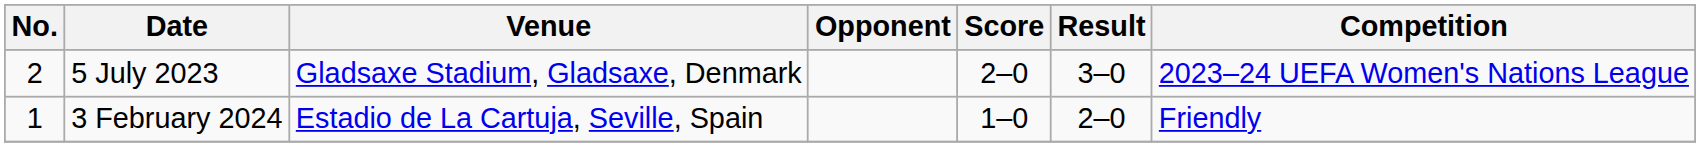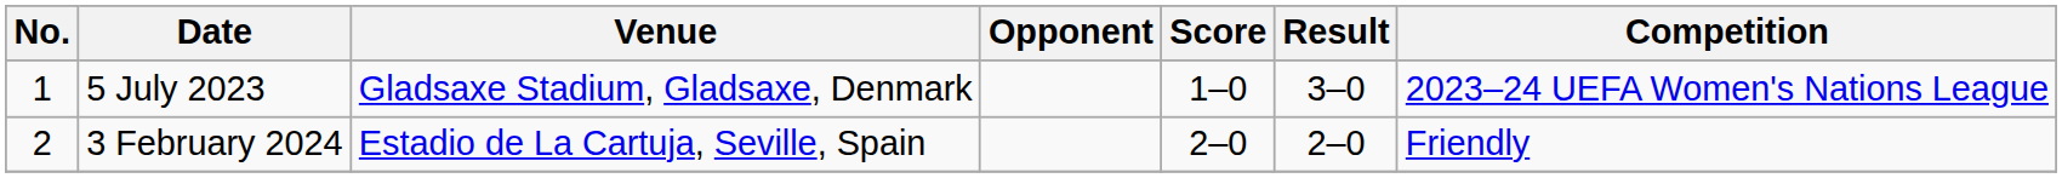 <table class="wikitable sortable">
 <tr>
 <th scope="col">No.</th>
 <th scope="col">Date</th>
 <th scope="col">Venue</th>
 <th scope="col">Opponent</th>
 <th scope="col">Score</th>
 <th scope="col">Result</th>
 <th scope="col">Competition</th>
 </tr>
 <tr>
-<td style="text-align:center">2</td>
+<td style="text-align:center">1</td>
 <td>5 July 2023</td>
 <td><a href='#'>Gladsaxe Stadium</a>, <a href='#'>Gladsaxe</a>, Denmark</td>
 <td></td>
-<td style="text-align:center">2–0</td>
+<td style="text-align:center">1–0</td>
 <td style="text-align:center">3–0</td>
 <td><a href='#'>2023–24 UEFA Women's Nations League</a></td>
 </tr>
 <tr>
-<td style="text-align:center">1</td>
+<td style="text-align:center">2</td>
 <td>3 February 2024</td>
 <td><a href='#'>Estadio de La Cartuja</a>, <a href='#'>Seville</a>, Spain</td>
 <td></td>
-<td style="text-align:center">1–0</td>
+<td style="text-align:center">2–0</td>
 <td style="text-align:center">2–0</td>
 <td><a href='#'>Friendly</a></td>
 </tr>
 <tr>
 </tr>
 </table>
